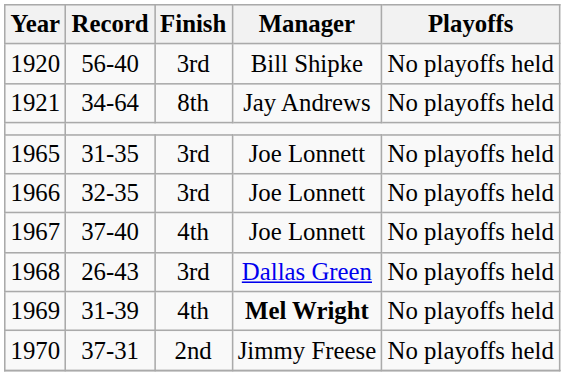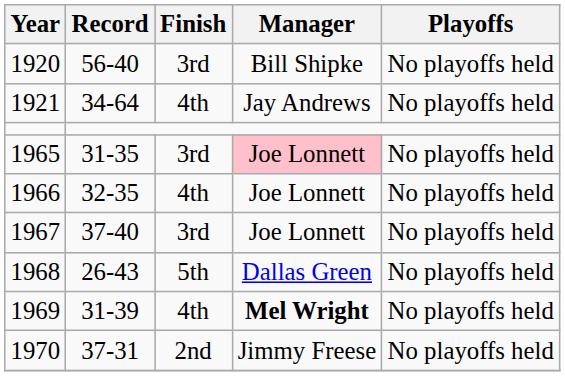 <table class="wikitable" style="text-align:center">
 <tr>
 <th>Year</th>
 <th>Record</th>
 <th>Finish</th>
 <th>Manager</th>
 <th>Playoffs</th>
 </tr>
 <tr>
 <td>1920</td>
 <td>56-40</td>
 <td>3rd</td>
 <td>Bill Shipke</td>
 <td>No playoffs held</td>
 </tr>
 <tr>
 <td>1921</td>
 <td>34-64</td>
-<td>8th</td>
+<td>4th</td>
 <td>Jay Andrews</td>
 <td>No playoffs held</td>
 </tr>
 <tr>
 <td></td>
 </tr>
 <tr>
 <td>1965</td>
 <td>31-35</td>
 <td>3rd</td>
-<td>Joe Lonnett</td>
+<td style="background: pink;">Joe Lonnett</td>
 <td>No playoffs held</td>
 </tr>
 <tr>
 <td>1966</td>
 <td>32-35</td>
-<td>3rd</td>
+<td>4th</td>
 <td>Joe Lonnett</td>
 <td>No playoffs held</td>
 </tr>
 <tr>
 <td>1967</td>
 <td>37-40</td>
-<td>4th</td>
+<td>3rd</td>
 <td>Joe Lonnett</td>
 <td>No playoffs held</td>
 </tr>
 <tr>
 <td>1968</td>
 <td>26-43</td>
-<td>3rd</td>
+<td>5th</td>
 <td><a href='#'>Dallas Green</a></td>
 <td>No playoffs held</td>
 </tr>
 <tr>
 <td>1969</td>
 <td>31-39</td>
 <td>4th</td>
 <td><strong>Mel Wright</strong></td>
 <td>No playoffs held</td>
 </tr>
 <tr>
 <td>1970</td>
 <td>37-31</td>
 <td>2nd</td>
 <td>Jimmy Freese</td>
 <td>No playoffs held</td>
 </tr>
 <tr>
 </tr>
 </table>
